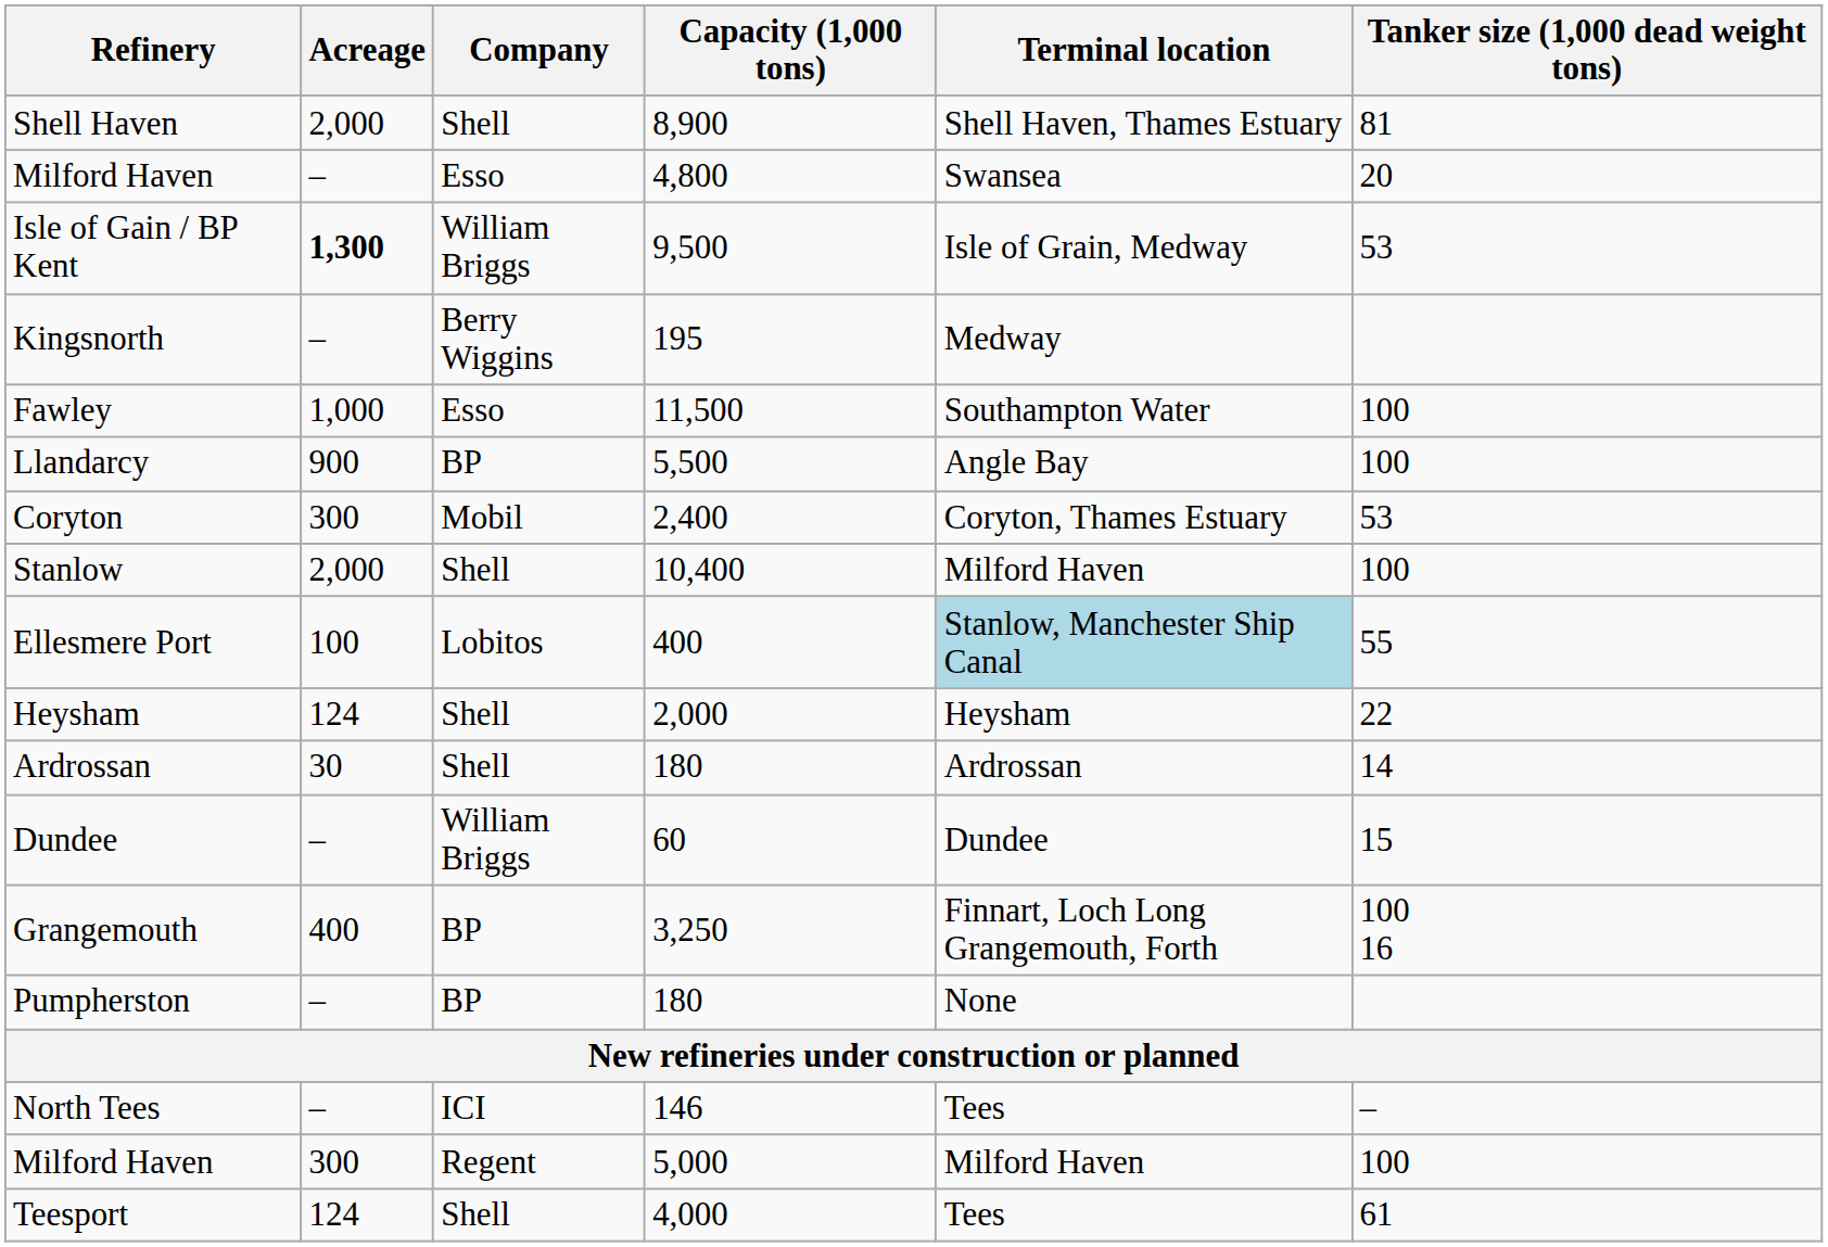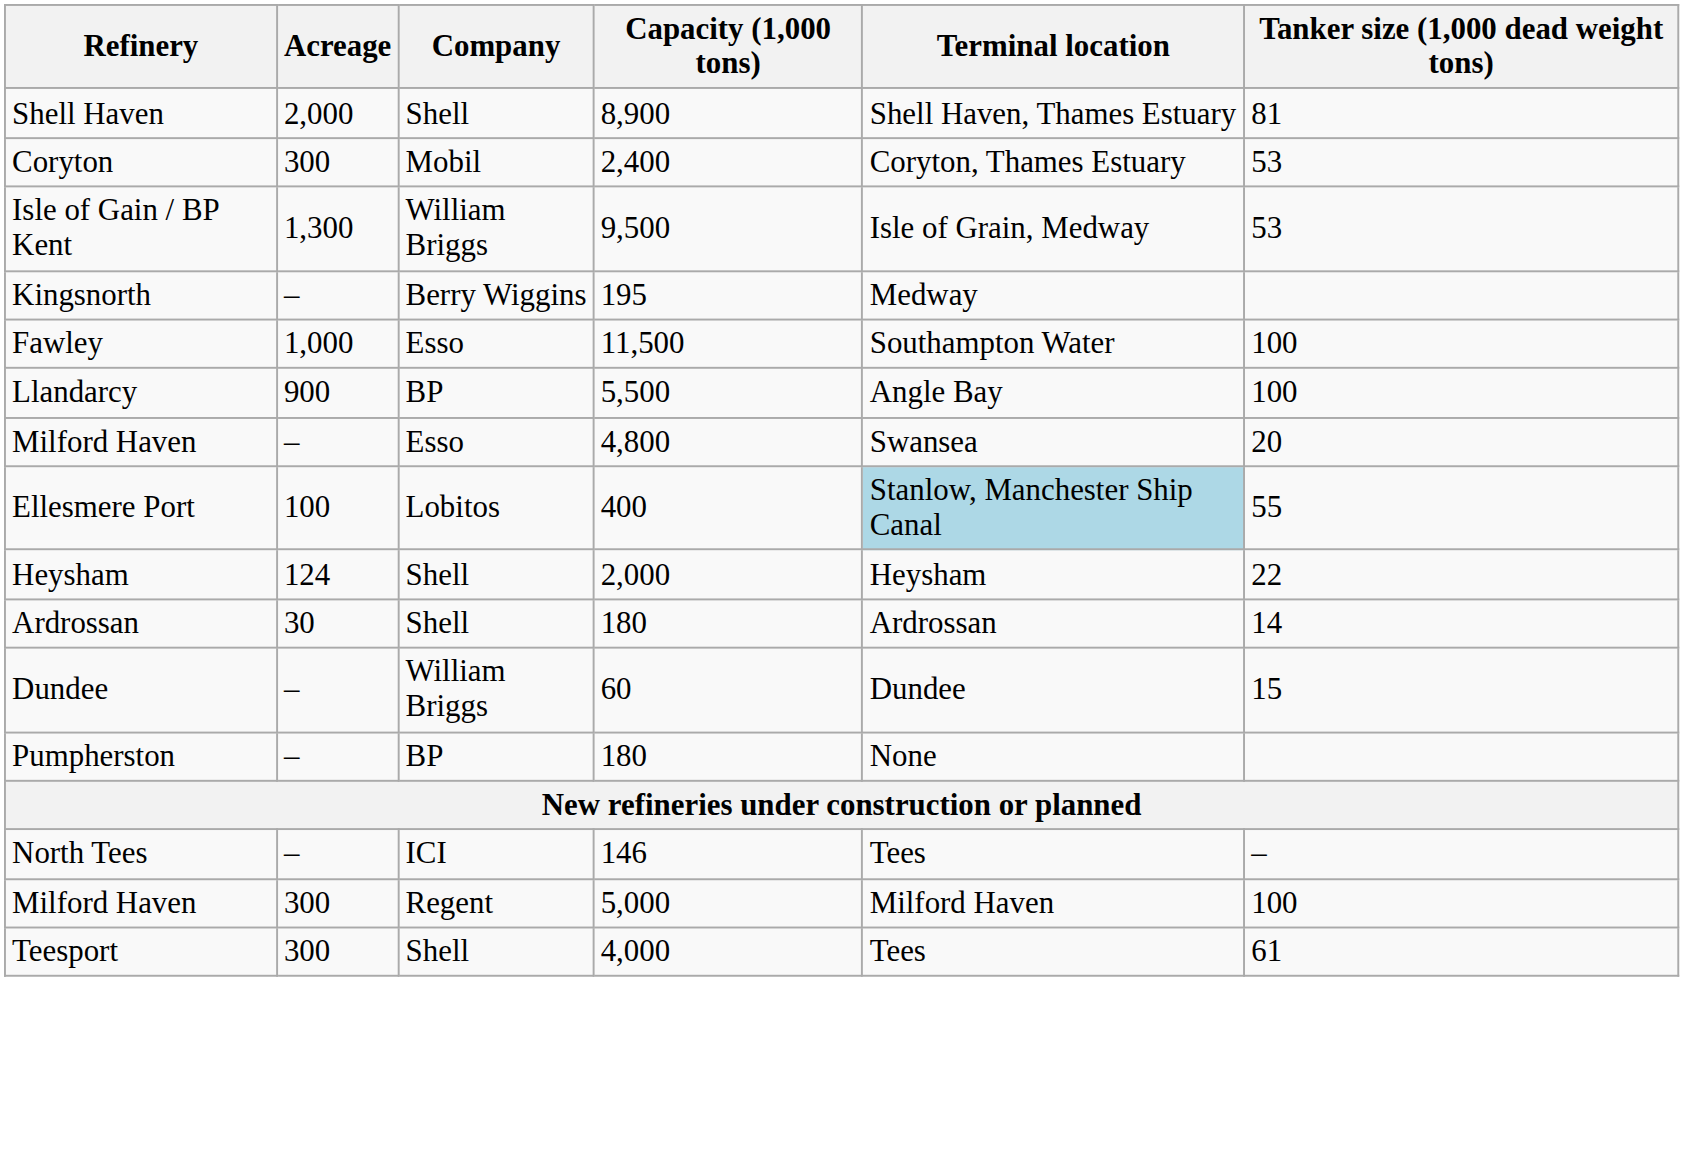 <table class="wikitable">
 <tr>
 <th>Refinery</th>
 <th>Acreage</th>
 <th>Company</th>
 <th>Capacity (1,000 tons)</th>
 <th>Terminal location</th>
 <th>Tanker size (1,000 dead  weight tons)</th>
 </tr>
 <tr>
 <td>Shell Haven</td>
 <td>2,000</td>
 <td>Shell</td>
 <td>8,900</td>
 <td>Shell Haven, Thames Estuary</td>
 <td>81</td>
 </tr>
 <tr>
-<td>Milford Haven</td>
-<td>–</td>
-<td>Esso</td>
-<td>4,800</td>
-<td>Swansea</td>
-<td>20</td>
+<td>Coryton</td>
+<td>300</td>
+<td>Mobil</td>
+<td>2,400</td>
+<td>Coryton, Thames Estuary</td>
+<td>53</td>
 </tr>
 <tr>
 <td>Isle of Gain / BP Kent</td>
-<td><strong>1,300</strong></td>
+<td>1,300</td>
 <td>William Briggs</td>
 <td>9,500</td>
 <td>Isle of Grain, Medway</td>
 <td>53</td>
 </tr>
 <tr>
 <td>Kingsnorth</td>
 <td>–</td>
 <td>Berry Wiggins</td>
 <td>195</td>
 <td>Medway</td>
 <td></td>
 </tr>
 <tr>
 <td>Fawley</td>
 <td>1,000</td>
 <td>Esso</td>
 <td>11,500</td>
 <td>Southampton Water</td>
 <td>100</td>
 </tr>
 <tr>
 <td>Llandarcy</td>
 <td>900</td>
 <td>BP</td>
 <td>5,500</td>
 <td>Angle Bay</td>
 <td>100</td>
 </tr>
 <tr>
-<td>Coryton</td>
-<td>300</td>
-<td>Mobil</td>
-<td>2,400</td>
-<td>Coryton, Thames Estuary</td>
-<td>53</td>
-</tr>
-<tr>
-<td>Stanlow</td>
-<td>2,000</td>
-<td>Shell</td>
-<td>10,400</td>
 <td>Milford Haven</td>
-<td>100</td>
+<td>–</td>
+<td>Esso</td>
+<td>4,800</td>
+<td>Swansea</td>
+<td>20</td>
 </tr>
 <tr>
 <td>Ellesmere Port</td>
 <td>100</td>
 <td>Lobitos</td>
 <td>400</td>
 <td style="background: lightblue;">Stanlow, Manchester Ship Canal</td>
 <td>55</td>
 </tr>
 <tr>
 <td>Heysham</td>
 <td>124</td>
 <td>Shell</td>
 <td>2,000</td>
 <td>Heysham</td>
 <td>22</td>
 </tr>
 <tr>
 <td>Ardrossan</td>
 <td>30</td>
 <td>Shell</td>
 <td>180</td>
 <td>Ardrossan</td>
 <td>14</td>
 </tr>
 <tr>
 <td>Dundee</td>
 <td>–</td>
 <td>William Briggs</td>
 <td>60</td>
 <td>Dundee</td>
 <td>15</td>
 </tr>
 <tr>
-<td>Grangemouth</td>
-<td>400</td>
-<td>BP</td>
-<td>3,250</td>
-<td>Finnart, Loch Long<br>Grangemouth, Forth</td>
-<td>100<br>16</td>
-</tr>
-<tr>
 <td>Pumpherston</td>
 <td>–</td>
 <td>BP</td>
 <td>180</td>
 <td>None</td>
 <td></td>
 </tr>
 <tr>
 <th colspan="6">New refineries under construction or planned</th>
 </tr>
 <tr>
 <td>North Tees</td>
 <td>–</td>
 <td>ICI</td>
 <td>146</td>
 <td>Tees</td>
 <td>–</td>
 </tr>
 <tr>
 <td>Milford Haven</td>
 <td>300</td>
 <td>Regent</td>
 <td>5,000</td>
 <td>Milford Haven</td>
 <td>100</td>
 </tr>
 <tr>
 <td>Teesport</td>
-<td>124</td>
+<td>300</td>
 <td>Shell</td>
 <td>4,000</td>
 <td>Tees</td>
 <td>61</td>
 </tr>
 </table>
